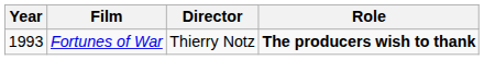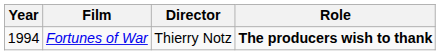 <table class="wikitable">
 <tr>
 <th>Year</th>
 <th>Film</th>
 <th>Director</th>
 <th>Role</th>
 </tr>
 <tr>
-<td>1993</td>
+<td>1994</td>
 <td><em><a href='#'>Fortunes of War</a></em></td>
 <td>Thierry Notz</td>
 <td><strong>The producers wish to thank</strong></td>
 </tr>
 </table>
